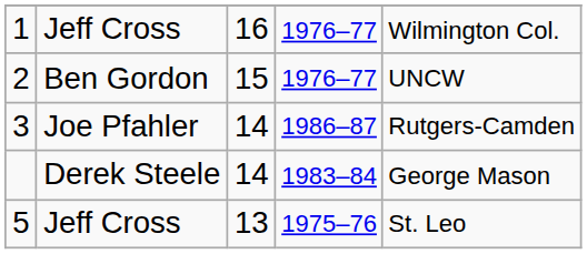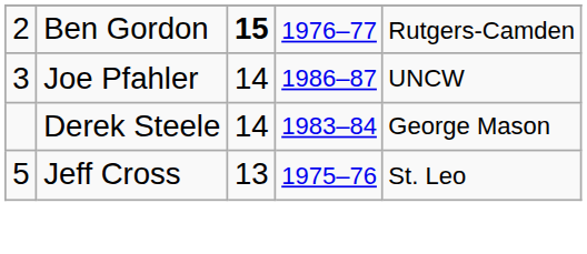 <table class="wikitable">
 <tr>
 </tr>
 <tr>
-<td>1</td>
-<td>Jeff Cross</td>
-<td>16</td>
-<td style="font-size:80%;"><a href='#'>1976–77</a></td>
-<td style="font-size:80%;">Wilmington Col.</td>
-</tr>
-<tr>
 <td>2</td>
 <td>Ben Gordon</td>
-<td>15</td>
+<td><strong>15</strong></td>
 <td style="font-size:80%;"><a href='#'>1976–77</a></td>
-<td style="font-size:80%;">UNCW</td>
+<td style="font-size:80%;">Rutgers-Camden</td>
 </tr>
 <tr>
 <td>3</td>
 <td>Joe Pfahler</td>
 <td>14</td>
 <td style="font-size:80%;"><a href='#'>1986–87</a></td>
-<td style="font-size:80%;">Rutgers-Camden</td>
+<td style="font-size:80%;">UNCW</td>
 </tr>
 <tr>
 <td></td>
 <td>Derek Steele</td>
 <td>14</td>
 <td style="font-size:80%;"><a href='#'>1983–84</a></td>
 <td style="font-size:80%;">George Mason</td>
 </tr>
 <tr>
 <td>5</td>
 <td>Jeff Cross</td>
 <td>13</td>
 <td style="font-size:80%;"><a href='#'>1975–76</a></td>
 <td style="font-size:80%;">St. Leo</td>
 </tr>
 </table>
